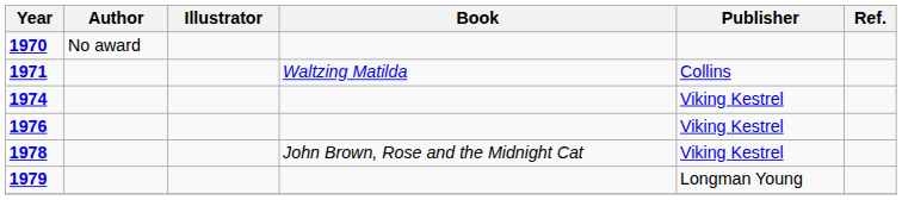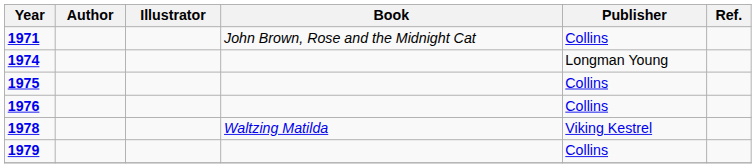 <table class="wikitable sortable mw-collapsible" width="95%">
 <tr>
 <th>Year</th>
 <th>Author</th>
 <th>Illustrator</th>
 <th>Book</th>
 <th>Publisher</th>
 <th>Ref.</th>
 </tr>
 <tr>
-<td><strong><a href='#'>1970</a></strong></td>
-<td>No award</td>
-<td></td>
-<td></td>
-<td></td>
-<td></td>
-</tr>
-<tr>
 <td><strong><a href='#'>1971</a></strong></td>
 <td></td>
 <td></td>
-<td><em><a href='#'>Waltzing Matilda</a></em></td>
+<td><em>John Brown, Rose and the Midnight Cat</em></td>
 <td><a href='#'>Collins</a></td>
 <td></td>
 </tr>
 <tr>
 <td><strong><a href='#'>1974</a></strong></td>
 <td></td>
 <td></td>
 <td></td>
-<td><a href='#'>Viking Kestrel</a></td>
+<td>Longman Young</td>
+<td></td>
+</tr>
+<tr>
+<td><strong><a href='#'>1975</a></strong></td>
+<td></td>
+<td></td>
+<td><em></em></td>
+<td><a href='#'>Collins</a></td>
 <td></td>
 </tr>
 <tr>
 <td><strong><a href='#'>1976</a></strong></td>
 <td></td>
 <td></td>
 <td><em></em></td>
-<td><a href='#'>Viking Kestrel</a></td>
+<td><a href='#'>Collins</a></td>
 <td></td>
 </tr>
 <tr>
 <td><a href='#'><strong>1978</strong></a></td>
 <td></td>
 <td></td>
-<td><em>John Brown, Rose and the Midnight Cat</em></td>
+<td><em><a href='#'>Waltzing Matilda</a></em></td>
 <td><a href='#'>Viking Kestrel</a></td>
 <td></td>
 </tr>
 <tr>
 <td><a href='#'><strong>1979</strong></a></td>
 <td></td>
 <td></td>
 <td></td>
-<td>Longman Young</td>
+<td><a href='#'>Collins</a></td>
 <td></td>
 </tr>
 <tr>
 </tr>
 </table>
